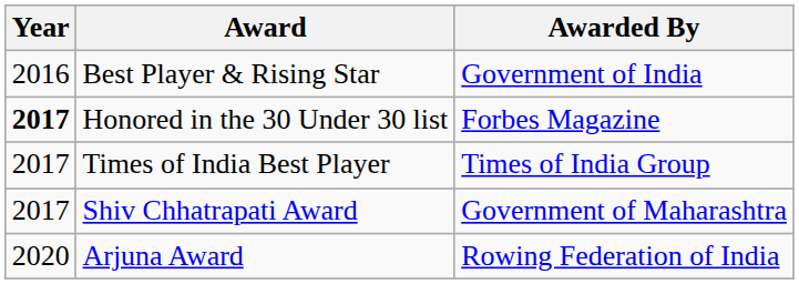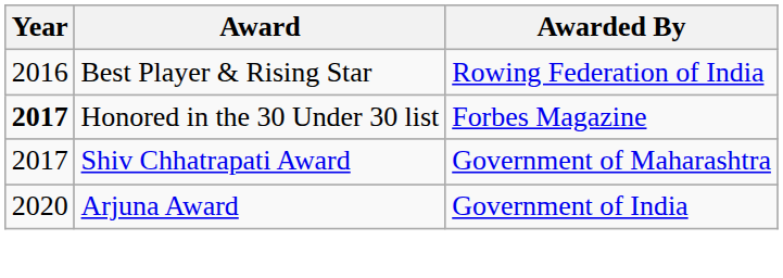 <table class="wikitable">
 <tr>
 <th>Year</th>
 <th>Award</th>
 <th>Awarded By</th>
 </tr>
 <tr>
 <td>2016</td>
 <td>Best Player & Rising Star</td>
-<td><a href='#'>Government of India</a></td>
+<td><a href='#'>Rowing Federation of India</a></td>
 </tr>
 <tr>
 <td><strong>2017</strong></td>
 <td>Honored in the 30 Under 30 list</td>
 <td><a href='#'>Forbes Magazine</a></td>
-</tr>
-<tr>
-<td>2017</td>
-<td>Times of India Best Player</td>
-<td><a href='#'>Times of India Group</a></td>
 </tr>
 <tr>
 <td>2017</td>
 <td><a href='#'>Shiv Chhatrapati Award</a></td>
 <td><a href='#'>Government of Maharashtra</a></td>
 </tr>
 <tr>
 <td>2020</td>
 <td><a href='#'>Arjuna Award</a></td>
-<td><a href='#'>Rowing Federation of India</a></td>
+<td><a href='#'>Government of India</a></td>
 </tr>
 </table>
